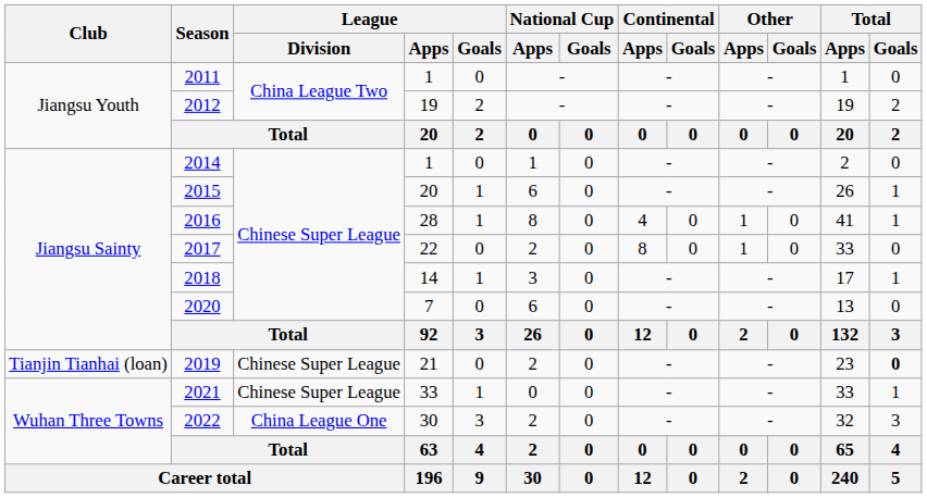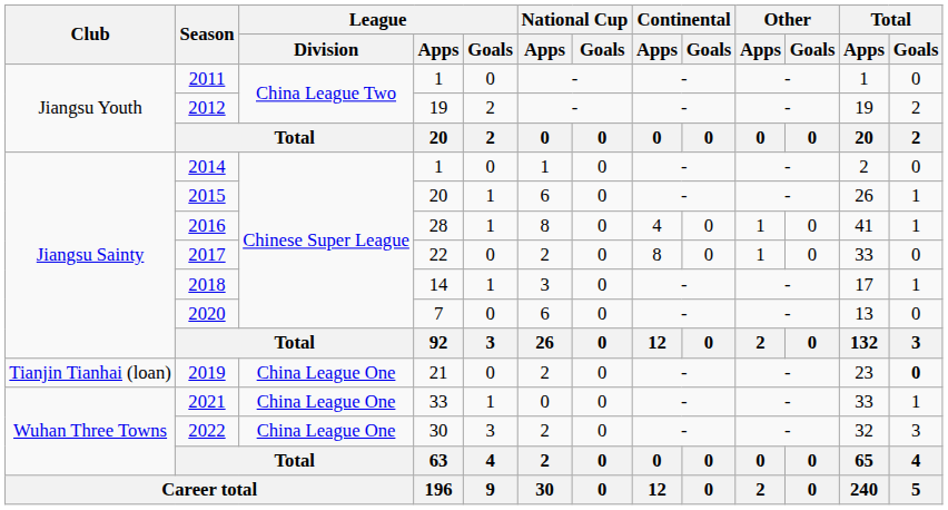 <table class="wikitable" style="text-align: center">
 <tr>
 <th rowspan="2">Club</th>
 <th rowspan="2">Season</th>
 <th colspan="3">League</th>
 <th colspan="2">National Cup</th>
 <th colspan="2">Continental</th>
 <th colspan="2">Other</th>
 <th colspan="2">Total</th>
 </tr>
 <tr>
 <th>Division</th>
 <th>Apps</th>
 <th>Goals</th>
 <th>Apps</th>
 <th>Goals</th>
 <th>Apps</th>
 <th>Goals</th>
 <th>Apps</th>
 <th>Goals</th>
 <th>Apps</th>
 <th>Goals</th>
 </tr>
 <tr>
 <td rowspan="3">Jiangsu Youth</td>
 <td><a href='#'>2011</a></td>
 <td rowspan="2"><a href='#'>China League Two</a></td>
 <td>1</td>
 <td>0</td>
 <td colspan="2">-</td>
 <td colspan="2">-</td>
 <td colspan="2">-</td>
 <td>1</td>
 <td>0</td>
 </tr>
 <tr>
 <td><a href='#'>2012</a></td>
 <td>19</td>
 <td>2</td>
 <td colspan="2">-</td>
 <td colspan="2">-</td>
 <td colspan="2">-</td>
 <td>19</td>
 <td>2</td>
 </tr>
 <tr>
 <th colspan="2"><strong>Total</strong></th>
 <th>20</th>
 <th>2</th>
 <th>0</th>
 <th>0</th>
 <th>0</th>
 <th>0</th>
 <th>0</th>
 <th>0</th>
 <th>20</th>
 <th>2</th>
 </tr>
 <tr>
 <td rowspan=7><a href='#'>Jiangsu Sainty</a></td>
 <td><a href='#'>2014</a></td>
 <td rowspan=6><a href='#'>Chinese Super League</a></td>
 <td>1</td>
 <td>0</td>
 <td>1</td>
 <td>0</td>
 <td colspan="2">-</td>
 <td colspan="2">-</td>
 <td>2</td>
 <td>0</td>
 </tr>
 <tr>
 <td><a href='#'>2015</a></td>
 <td>20</td>
 <td>1</td>
 <td>6</td>
 <td>0</td>
 <td colspan="2">-</td>
 <td colspan="2">-</td>
 <td>26</td>
 <td>1</td>
 </tr>
 <tr>
 <td><a href='#'>2016</a></td>
 <td>28</td>
 <td>1</td>
 <td>8</td>
 <td>0</td>
 <td>4</td>
 <td>0</td>
 <td>1</td>
 <td>0</td>
 <td>41</td>
 <td>1</td>
 </tr>
 <tr>
 <td><a href='#'>2017</a></td>
 <td>22</td>
 <td>0</td>
 <td>2</td>
 <td>0</td>
 <td>8</td>
 <td>0</td>
 <td>1</td>
 <td>0</td>
 <td>33</td>
 <td>0</td>
 </tr>
 <tr>
 <td><a href='#'>2018</a></td>
 <td>14</td>
 <td>1</td>
 <td>3</td>
 <td>0</td>
 <td colspan="2">-</td>
 <td colspan="2">-</td>
 <td>17</td>
 <td>1</td>
 </tr>
 <tr>
 <td><a href='#'>2020</a></td>
 <td>7</td>
 <td>0</td>
 <td>6</td>
 <td>0</td>
 <td colspan="2">-</td>
 <td colspan="2">-</td>
 <td>13</td>
 <td>0</td>
 </tr>
 <tr>
 <th colspan="2"><strong>Total</strong></th>
 <th>92</th>
 <th>3</th>
 <th>26</th>
 <th>0</th>
 <th>12</th>
 <th>0</th>
 <th>2</th>
 <th>0</th>
 <th>132</th>
 <th>3</th>
 </tr>
 <tr>
 <td><a href='#'>Tianjin Tianhai</a> (loan)</td>
 <td><a href='#'>2019</a></td>
-<td>Chinese Super League</td>
+<td><a href='#'>China League One</a></td>
 <td>21</td>
 <td>0</td>
 <td>2</td>
 <td>0</td>
 <td colspan="2">-</td>
 <td colspan="2">-</td>
 <td>23</td>
 <td><strong>0</strong></td>
 </tr>
 <tr>
 <td rowspan=3><a href='#'>Wuhan Three Towns</a></td>
 <td><a href='#'>2021</a></td>
-<td>Chinese Super League</td>
+<td><a href='#'>China League One</a></td>
 <td>33</td>
 <td>1</td>
 <td>0</td>
 <td>0</td>
 <td colspan="2">-</td>
 <td colspan="2">-</td>
 <td>33</td>
 <td>1</td>
 </tr>
 <tr>
 <td><a href='#'>2022</a></td>
 <td><a href='#'>China League One</a></td>
 <td>30</td>
 <td>3</td>
 <td>2</td>
 <td>0</td>
 <td colspan="2">-</td>
 <td colspan="2">-</td>
 <td>32</td>
 <td>3</td>
 </tr>
 <tr>
 <th colspan="2"><strong>Total</strong></th>
 <th>63</th>
 <th>4</th>
 <th>2</th>
 <th>0</th>
 <th>0</th>
 <th>0</th>
 <th>0</th>
 <th>0</th>
 <th>65</th>
 <th>4</th>
 </tr>
 <tr>
 <th colspan=3>Career total</th>
 <th>196</th>
 <th>9</th>
 <th>30</th>
 <th>0</th>
 <th>12</th>
 <th>0</th>
 <th>2</th>
 <th>0</th>
 <th>240</th>
 <th>5</th>
 </tr>
 </table>
